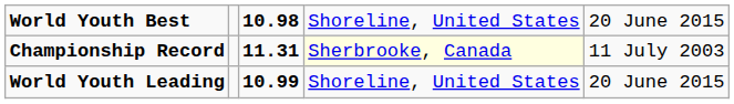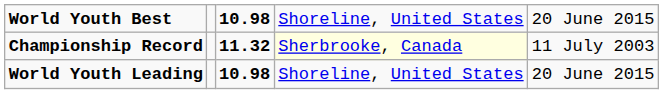 <table class="wikitable">
 <tr>
 <td><strong>World Youth Best</strong></td>
 <td></td>
 <td><strong>10.98</strong></td>
 <td><a href='#'>Shoreline</a>, <a href='#'>United States</a></td>
 <td>20 June 2015</td>
 </tr>
 <tr>
 <td><strong>Championship Record</strong></td>
 <td></td>
-<td><strong>11.31</strong></td>
+<td><strong>11.32</strong></td>
 <td style="background: lightyellow;"><a href='#'>Sherbrooke</a>, <a href='#'>Canada</a></td>
 <td>11 July 2003</td>
 </tr>
 <tr>
 <td><strong>World Youth Leading</strong></td>
 <td></td>
-<td><strong>10.99</strong></td>
+<td><strong>10.98</strong></td>
 <td><a href='#'>Shoreline</a>, <a href='#'>United States</a></td>
 <td>20 June 2015</td>
 </tr>
 </table>
